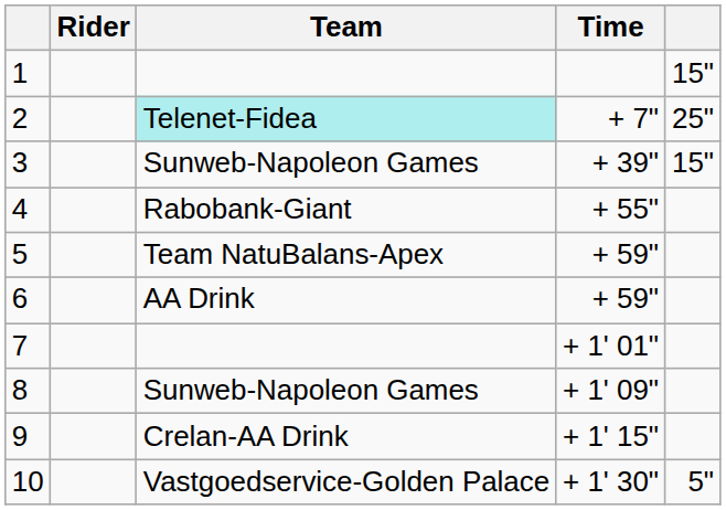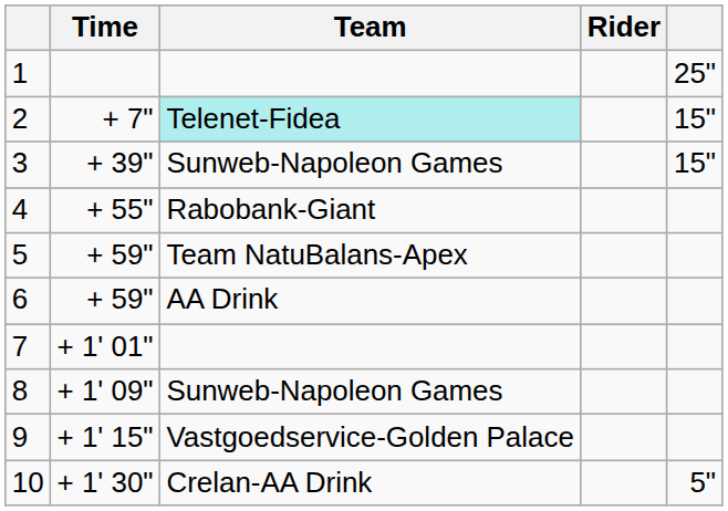 <table class="wikitable">
 <tr>
 <th></th>
+<th>Time</th>
+<th>Team</th>
 <th>Rider</th>
-<th>Team</th>
-<th>Time</th>
 <th></th>
 </tr>
 <tr>
 <td>1</td>
+<td align="right"></td>
 <td></td>
 <td></td>
-<td align="right"></td>
+<td align="right">25"</td>
+</tr>
+<tr>
+<td>2</td>
+<td align="right">+ 7"</td>
+<td style="background: paleturquoise;">Telenet-Fidea</td>
+<td></td>
 <td align="right">15"</td>
 </tr>
 <tr>
-<td>2</td>
+<td>3</td>
+<td align="right">+ 39"</td>
+<td>Sunweb-Napoleon Games</td>
 <td></td>
-<td style="background: paleturquoise;">Telenet-Fidea</td>
-<td align="right">+ 7"</td>
-<td align="right">25"</td>
-</tr>
-<tr>
-<td>3</td>
-<td></td>
-<td>Sunweb-Napoleon Games</td>
-<td align="right">+ 39"</td>
 <td align="right">15"</td>
 </tr>
 <tr>
 <td>4</td>
+<td align="right">+ 55"</td>
+<td>Rabobank-Giant</td>
 <td></td>
-<td>Rabobank-Giant</td>
-<td align="right">+ 55"</td>
 <td></td>
 </tr>
 <tr>
 <td>5</td>
+<td align="right">+ 59"</td>
+<td>Team NatuBalans-Apex</td>
 <td></td>
-<td>Team NatuBalans-Apex</td>
-<td align="right">+ 59"</td>
 <td></td>
 </tr>
 <tr>
 <td>6</td>
+<td align="right">+ 59"</td>
+<td>AA Drink</td>
 <td></td>
-<td>AA Drink</td>
-<td align="right">+ 59"</td>
 <td></td>
 </tr>
 <tr>
 <td>7</td>
+<td align="right">+ 1' 01"</td>
 <td></td>
 <td></td>
-<td align="right">+ 1' 01"</td>
 <td></td>
 </tr>
 <tr>
 <td>8</td>
+<td align="right">+ 1' 09"</td>
+<td>Sunweb-Napoleon Games</td>
 <td></td>
-<td>Sunweb-Napoleon Games</td>
-<td align="right">+ 1' 09"</td>
 <td></td>
 </tr>
 <tr>
 <td>9</td>
+<td align="right">+ 1' 15"</td>
+<td>Vastgoedservice-Golden Palace</td>
 <td></td>
-<td>Crelan-AA Drink</td>
-<td align="right">+ 1' 15"</td>
 <td></td>
 </tr>
 <tr>
 <td>10</td>
+<td align="right">+ 1' 30"</td>
+<td>Crelan-AA Drink</td>
 <td></td>
-<td>Vastgoedservice-Golden Palace</td>
-<td align="right">+ 1' 30"</td>
 <td align="right">5"</td>
 </tr>
 </table>
